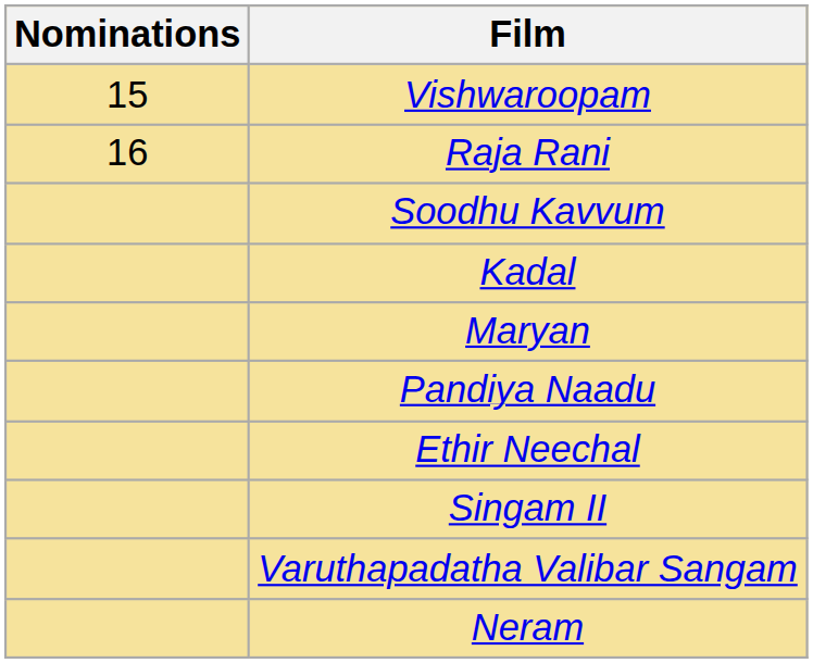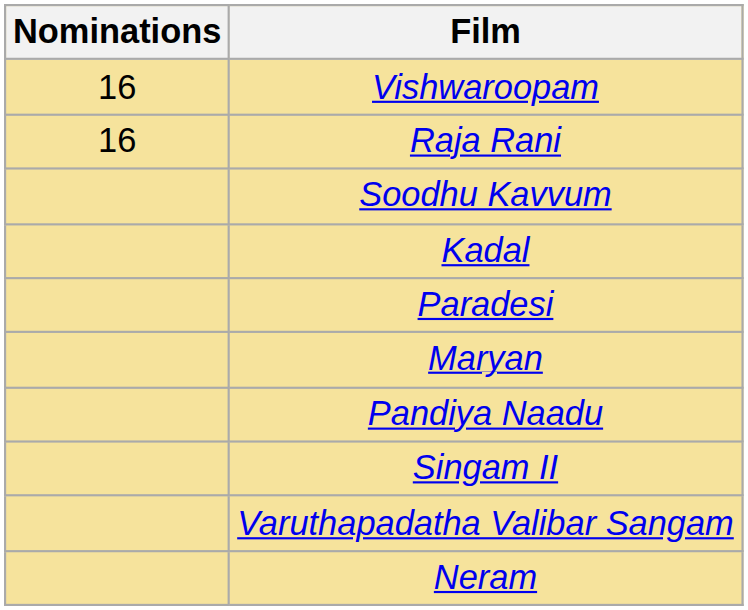 <table class="wikitable" rowspan=2 style="text-align: center; background: #f6e39c">
 <tr>
 <th scope="col" width="55">Nominations</th>
 <th scope="col" align="center">Film</th>
 </tr>
 <tr>
-<td rowspan=1 style="text-align:center">15</td>
+<td rowspan=1 style="text-align:center">16</td>
 <td><em><a href='#'>Vishwaroopam</a></em></td>
 </tr>
 <tr>
 <td rowspan=1 style="text-align:center">16</td>
 <td><em><a href='#'>Raja Rani</a></em></td>
 </tr>
 <tr>
 <td></td>
 <td><em><a href='#'>Soodhu Kavvum</a></em></td>
 </tr>
 <tr>
 <td></td>
 <td><em><a href='#'>Kadal</a></em></td>
 </tr>
 <tr>
 <td></td>
+<td><em><a href='#'>Paradesi</a></em></td>
+</tr>
+<tr>
+<td></td>
 <td><em><a href='#'>Maryan</a></em></td>
 </tr>
 <tr>
 <td></td>
 <td><em><a href='#'>Pandiya Naadu</a></em></td>
-</tr>
-<tr>
-<td></td>
-<td><em><a href='#'>Ethir Neechal</a></em></td>
 </tr>
 <tr>
 <td></td>
 <td><em><a href='#'>Singam II</a></em></td>
 </tr>
 <tr>
 <td></td>
 <td><em><a href='#'>Varuthapadatha Valibar Sangam</a></em></td>
 </tr>
 <tr>
 <td></td>
 <td><em><a href='#'>Neram</a></em></td>
 </tr>
 </table>
